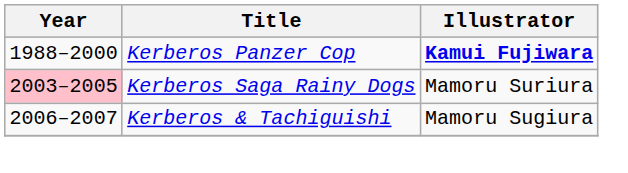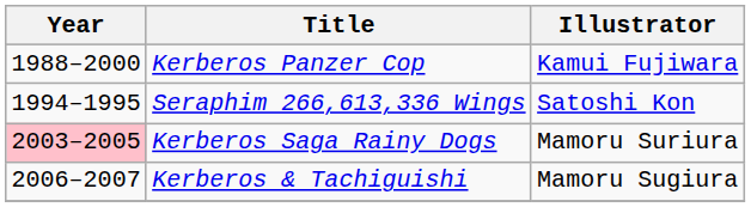 <table class="wikitable">
 <tr>
 <th>Year</th>
 <th>Title</th>
 <th>Illustrator</th>
 </tr>
 <tr>
 <td>1988–2000</td>
 <td><em><a href='#'>Kerberos Panzer Cop</a></em></td>
-<td><strong><a href='#'>Kamui Fujiwara</a></strong></td>
+<td><a href='#'>Kamui Fujiwara</a></td>
+</tr>
+<tr>
+<td>1994–1995</td>
+<td><em><a href='#'>Seraphim 266,613,336 Wings</a></em></td>
+<td><a href='#'>Satoshi Kon</a></td>
 </tr>
 <tr>
 <td style="background: pink;">2003–2005</td>
 <td><em><a href='#'>Kerberos Saga Rainy Dogs</a></em></td>
 <td>Mamoru Suriura</td>
 </tr>
 <tr>
 <td>2006–2007</td>
 <td><em><a href='#'>Kerberos & Tachiguishi</a></em></td>
 <td>Mamoru Sugiura</td>
 </tr>
 <tr>
 </tr>
 </table>
